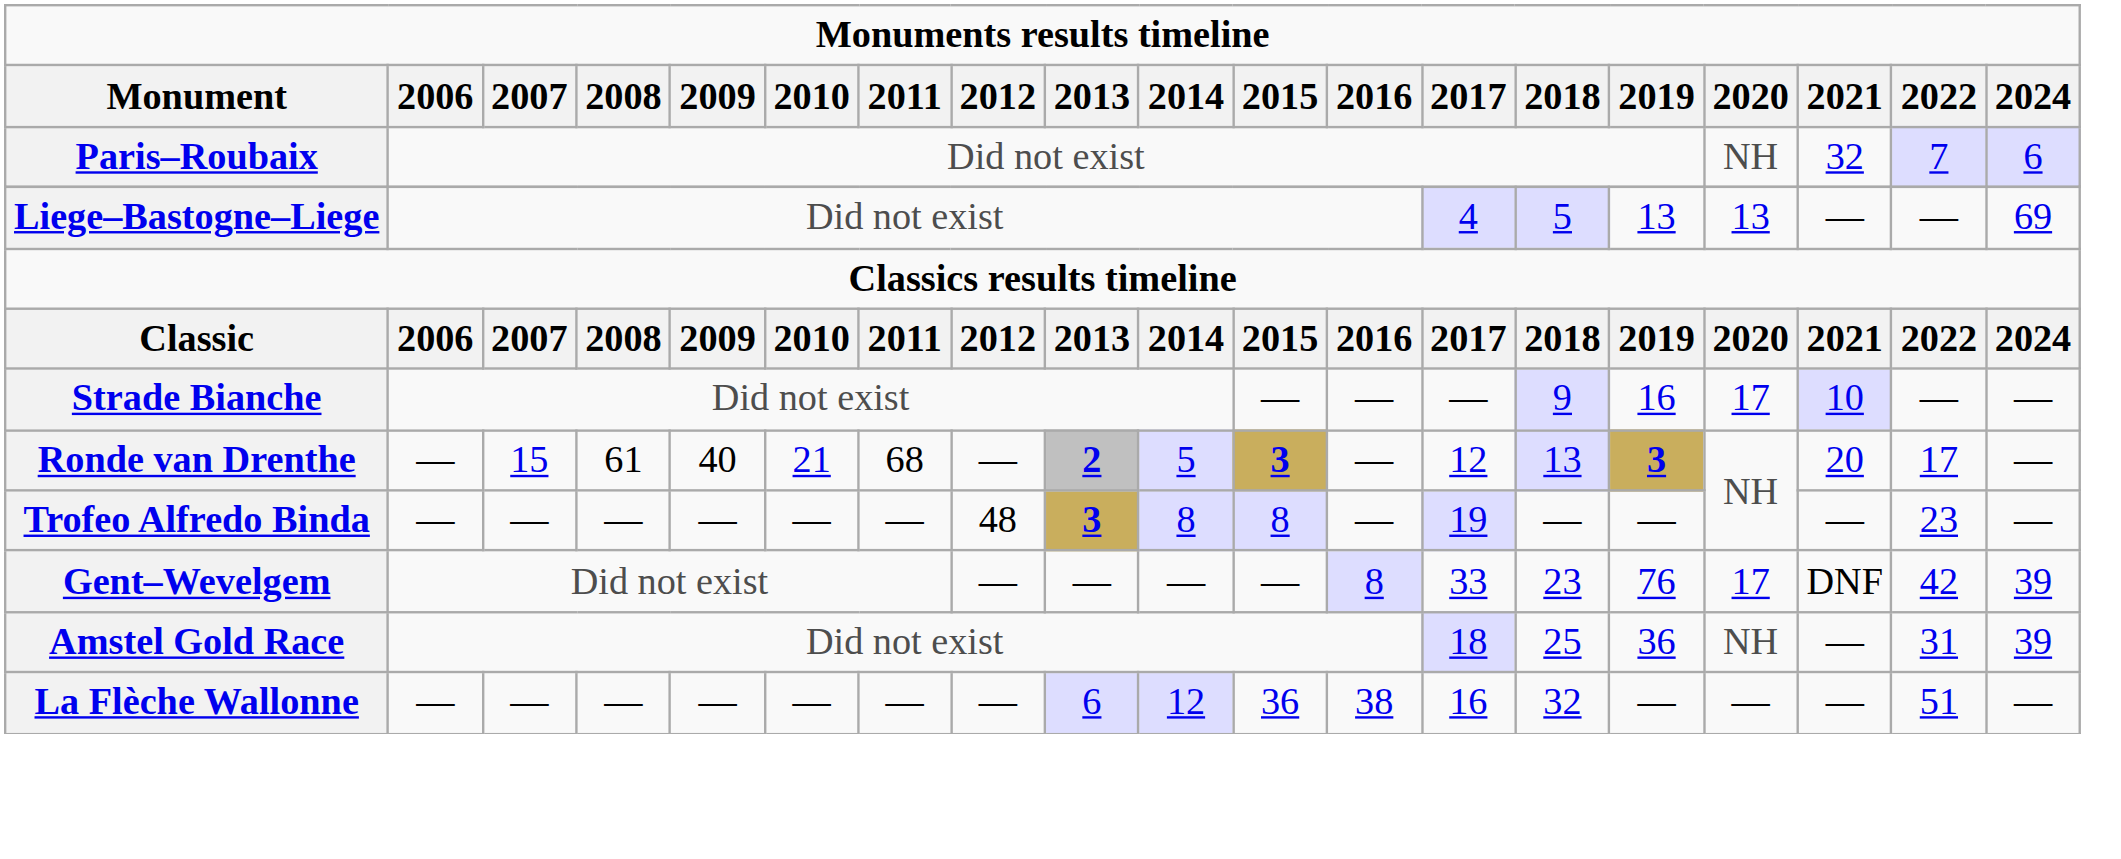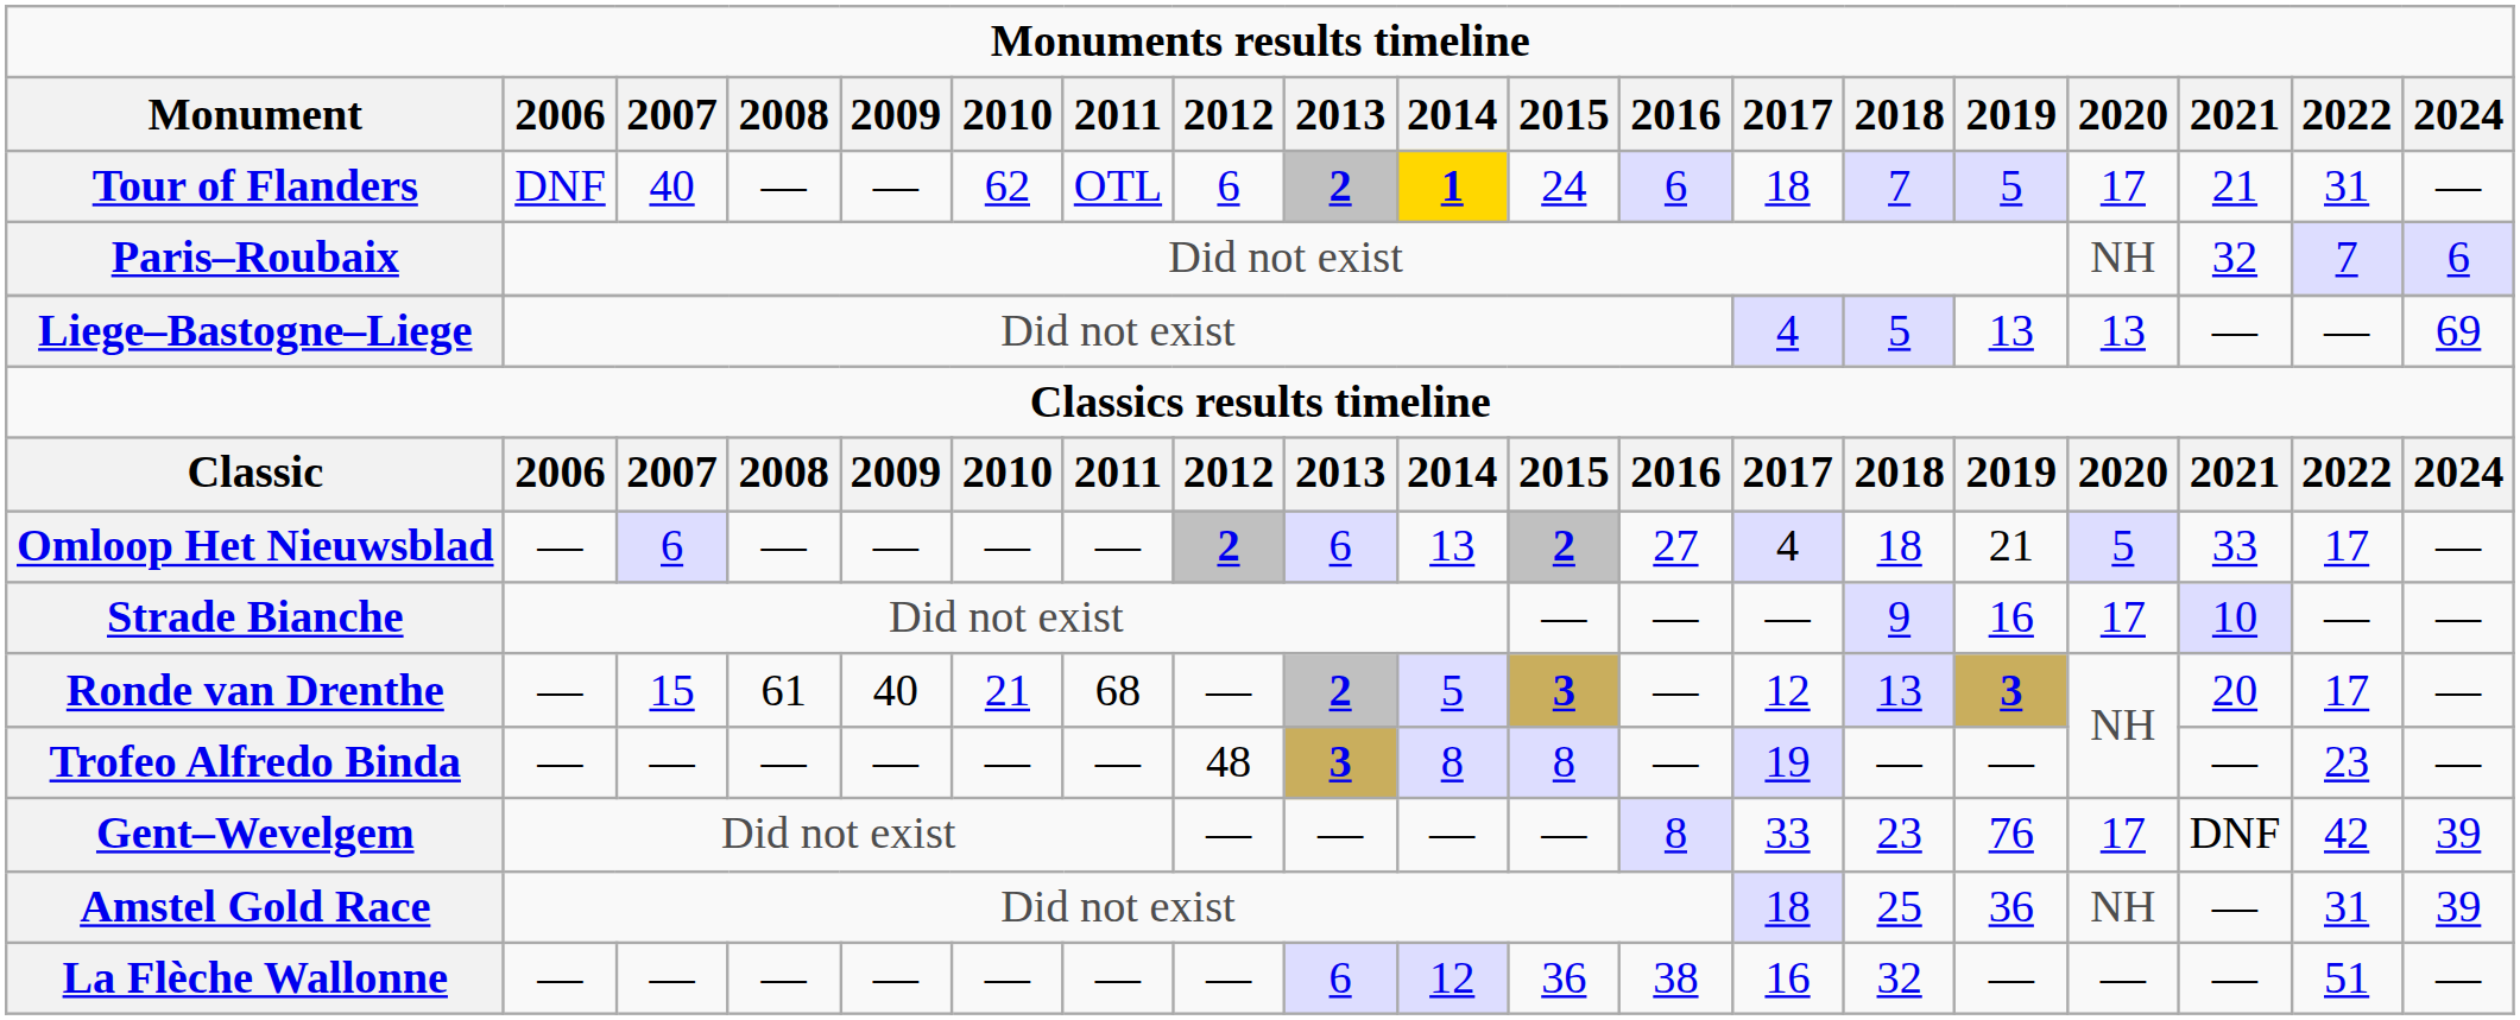 <table class="wikitable plainrowheaders">
 <tr>
 <td colspan="19" align="center"><strong>Monuments results timeline</strong></td>
 </tr>
 <tr style="background:#EEEEEE;">
 <th>Monument</th>
 <th>2006</th>
 <th>2007</th>
 <th>2008</th>
 <th>2009</th>
 <th>2010</th>
 <th>2011</th>
 <th>2012</th>
 <th>2013</th>
 <th>2014</th>
 <th>2015</th>
 <th>2016</th>
 <th>2017</th>
 <th>2018</th>
 <th>2019</th>
 <th>2020</th>
 <th>2021</th>
 <th>2022</th>
 <th>2024</th>
+</tr>
+<tr style="text-align:center;">
+<th scope="row"><a href='#'>Tour of Flanders</a></th>
+<td><a href='#'>DNF</a></td>
+<td><a href='#'>40</a></td>
+<td>—</td>
+<td>—</td>
+<td><a href='#'>62</a></td>
+<td><a href='#'>OTL</a></td>
+<td><a href='#'>6</a></td>
+<td style="background:#C0C0C0;"><a href='#'><strong>2</strong></a></td>
+<td style="background:gold;"><a href='#'><strong>1</strong></a></td>
+<td><a href='#'>24</a></td>
+<td style="background:#ddf;"><a href='#'>6</a></td>
+<td><a href='#'>18</a></td>
+<td style="background:#ddf;"><a href='#'>7</a></td>
+<td style="background:#ddf;"><a href='#'>5</a></td>
+<td><a href='#'>17</a></td>
+<td><a href='#'>21</a></td>
+<td><a href='#'>31</a></td>
+<td>—</td>
 </tr>
 <tr style="text-align:center;">
 <th scope="row"><a href='#'>Paris–Roubaix</a></th>
 <td style="color:#4d4d4d;" colspan=14>Did not exist</td>
 <td style="color:#4d4d4d;">NH</td>
 <td><a href='#'>32</a></td>
 <td style="background:#ddf;"><a href='#'>7</a></td>
 <td style="background:#ddf;"><a href='#'>6</a></td>
 </tr>
 <tr style="text-align:center;">
 </tr>
 <tr style="text-align:center;">
 <th scope="row"><a href='#'>Liege–Bastogne–Liege</a></th>
 <td style="color:#4d4d4d;" colspan=11>Did not exist</td>
 <td style="background:#ddf;"><a href='#'>4</a></td>
 <td style="background:#ddf;"><a href='#'>5</a></td>
 <td><a href='#'>13</a></td>
 <td><a href='#'>13</a></td>
 <td>—</td>
 <td>—</td>
 <td><a href='#'>69</a></td>
 </tr>
 <tr style="text-align:center;">
 <td colspan="19" align="center"><strong>Classics results timeline</strong></td>
 </tr>
 <tr style="background:#EEEEEE;">
 <th>Classic</th>
 <th>2006</th>
 <th>2007</th>
 <th>2008</th>
 <th>2009</th>
 <th>2010</th>
 <th>2011</th>
 <th>2012</th>
 <th>2013</th>
 <th>2014</th>
 <th>2015</th>
 <th>2016</th>
 <th>2017</th>
 <th>2018</th>
 <th>2019</th>
 <th>2020</th>
 <th>2021</th>
 <th>2022</th>
 <th>2024</th>
+</tr>
+<tr style="text-align:center;">
+<th scope="row"><a href='#'>Omloop Het Nieuwsblad</a></th>
+<td>—</td>
+<td style="background:#ddf;"><a href='#'>6</a></td>
+<td>—</td>
+<td>—</td>
+<td>—</td>
+<td>—</td>
+<td style="background:#C0C0C0;"><a href='#'><strong>2</strong></a></td>
+<td style="background:#ddf;"><a href='#'>6</a></td>
+<td><a href='#'>13</a></td>
+<td style="background:#C0C0C0;"><a href='#'><strong>2</strong></a></td>
+<td><a href='#'>27</a></td>
+<td style="background:#ddf;">4</td>
+<td><a href='#'>18</a></td>
+<td>21</td>
+<td style="background:#ddf;"><a href='#'>5</a></td>
+<td><a href='#'>33</a></td>
+<td><a href='#'>17</a></td>
+<td>—</td>
 </tr>
 <tr style="text-align:center;">
 <th scope="row"><a href='#'>Strade Bianche</a></th>
 <td style="color:#4d4d4d;" colspan=9>Did not exist</td>
 <td>—</td>
 <td>—</td>
 <td>—</td>
 <td style="background:#ddf;"><a href='#'>9</a></td>
 <td><a href='#'>16</a></td>
 <td><a href='#'>17</a></td>
 <td style="background:#ddf;"><a href='#'>10</a></td>
 <td>—</td>
 <td>—</td>
 </tr>
 <tr style="text-align:center;">
 <th scope="row"><a href='#'>Ronde van Drenthe</a></th>
 <td>—</td>
 <td><a href='#'>15</a></td>
 <td>61</td>
 <td>40</td>
 <td><a href='#'>21</a></td>
 <td>68</td>
 <td>—</td>
 <td style="background:#C0C0C0;"><a href='#'><strong>2</strong></a></td>
 <td style="background:#ddf;"><a href='#'>5</a></td>
 <td style="background:#C9AE5D;"><a href='#'><strong>3</strong></a></td>
 <td>—</td>
 <td><a href='#'>12</a></td>
 <td style="background:#ddf;"><a href='#'>13</a></td>
 <td style="background:#C9AE5D;"><a href='#'><strong>3</strong></a></td>
 <td style="color:#4d4d4d;" rowspan=2>NH</td>
 <td><a href='#'>20</a></td>
 <td><a href='#'>17</a></td>
 <td>—</td>
 </tr>
 <tr style="text-align:center;">
 <th scope="row"><a href='#'>Trofeo Alfredo Binda</a></th>
 <td>—</td>
 <td>—</td>
 <td>—</td>
 <td>—</td>
 <td>—</td>
 <td>—</td>
 <td>48</td>
 <td style="background:#C9AE5D;"><a href='#'><strong>3</strong></a></td>
 <td style="background:#ddf;"><a href='#'>8</a></td>
 <td style="background:#ddf;"><a href='#'>8</a></td>
 <td>—</td>
 <td style="background:#ddf;"><a href='#'>19</a></td>
 <td>—</td>
 <td>—</td>
 <td>—</td>
 <td><a href='#'>23</a></td>
 <td>—</td>
 </tr>
 <tr style="text-align:center;">
 <th scope="row"><a href='#'>Gent–Wevelgem</a></th>
 <td style="color:#4d4d4d;" colspan=6>Did not exist</td>
 <td>—</td>
 <td>—</td>
 <td>—</td>
 <td>—</td>
 <td style="background:#ddf;"><a href='#'>8</a></td>
 <td><a href='#'>33</a></td>
 <td><a href='#'>23</a></td>
 <td><a href='#'>76</a></td>
 <td><a href='#'>17</a></td>
 <td>DNF</td>
 <td><a href='#'>42</a></td>
 <td><a href='#'>39</a></td>
 </tr>
 <tr style="text-align:center;">
 <th scope="row"><a href='#'>Amstel Gold Race</a></th>
 <td style="color:#4d4d4d;" colspan=11>Did not exist</td>
 <td style="background:#ddf;"><a href='#'>18</a></td>
 <td><a href='#'>25</a></td>
 <td><a href='#'>36</a></td>
 <td style="color:#4d4d4d;">NH</td>
 <td>—</td>
 <td><a href='#'>31</a></td>
 <td><a href='#'>39</a></td>
 </tr>
 <tr style="text-align:center;">
 <th scope="row"><a href='#'>La Flèche Wallonne</a></th>
 <td>—</td>
 <td>—</td>
 <td>—</td>
 <td>—</td>
 <td>—</td>
 <td>—</td>
 <td>—</td>
 <td style="background:#ddf;"><a href='#'>6</a></td>
 <td style="background:#ddf;"><a href='#'>12</a></td>
 <td><a href='#'>36</a></td>
 <td><a href='#'>38</a></td>
 <td><a href='#'>16</a></td>
 <td><a href='#'>32</a></td>
 <td>—</td>
 <td>—</td>
 <td>—</td>
 <td><a href='#'>51</a></td>
 <td>—</td>
 </tr>
 </table>
